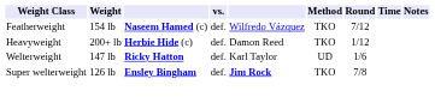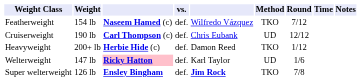 <table class="toccolours" style="font-size: 85%;">
 <tr>
 <th style="background:#e6e8fa; color:#000; text-align:center;">Weight Class</th>
 <th style="background:#e6e8fa; color:#000; text-align:center;">Weight</th>
 <th style="background:#e6e8fa; color:#000; text-align:center;"></th>
 <th style="background:#e6e8fa; color:#000; text-align:center;">vs.</th>
 <th style="background:#e6e8fa; color:#000; text-align:center;"></th>
 <th style="background:#e6e8fa; color:#000; text-align:center;">Method</th>
 <th style="background:#e6e8fa; color:#000; text-align:center;">Round</th>
 <th style="background:#e6e8fa; color:#000; text-align:center;">Time</th>
 <th style="background:#e6e8fa; color:#000; text-align:center;">Notes</th>
 </tr>
 <tr>
 <td>Featherweight</td>
 <td>154 lb</td>
 <td><strong><a href='#'>Naseem Hamed</a></strong> (c)</td>
 <td>def.</td>
 <td><a href='#'>Wilfredo Vázquez</a></td>
 <td align=center>TKO</td>
 <td align=center>7/12</td>
 <td align=center></td>
 <td></td>
 </tr>
 <tr>
+<td>Cruiserweight</td>
+<td>190 lb</td>
+<td><strong><a href='#'>Carl Thompson</a></strong> (c)</td>
+<td>def.</td>
+<td><a href='#'>Chris Eubank</a></td>
+<td align=center>UD</td>
+<td align=center>12/12</td>
+<td align=center></td>
+<td></td>
+</tr>
+<tr>
 <td>Heavyweight</td>
 <td>200+ lb</td>
 <td><strong><a href='#'>Herbie Hide</a></strong> (c)</td>
 <td>def.</td>
 <td>Damon Reed</td>
 <td align=center>TKO</td>
 <td align=center>1/12</td>
 <td align=center></td>
 <td></td>
 </tr>
 <tr>
 <td>Welterweight</td>
 <td>147 lb</td>
-<td><strong><a href='#'>Ricky Hatton</a></strong></td>
+<td style="background: pink;"><strong><a href='#'>Ricky Hatton</a></strong></td>
 <td>def.</td>
 <td>Karl Taylor</td>
 <td align=center>UD</td>
 <td align=center>1/6</td>
 <td align=center></td>
 </tr>
 <tr>
 <td>Super welterweight</td>
 <td>126 lb</td>
 <td><strong><a href='#'>Ensley Bingham</a></strong></td>
 <td>def.</td>
 <td><strong><a href='#'>Jim Rock</a></strong></td>
 <td align=center>TKO</td>
 <td align=center>7/8</td>
 <td align=center></td>
 </tr>
 <tr>
 </tr>
 </table>
